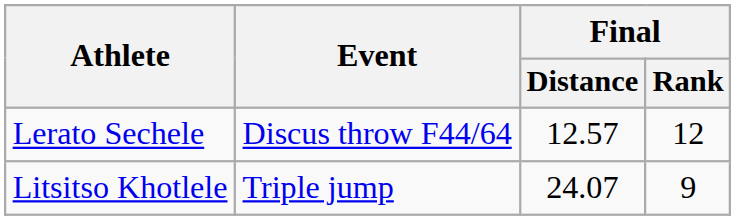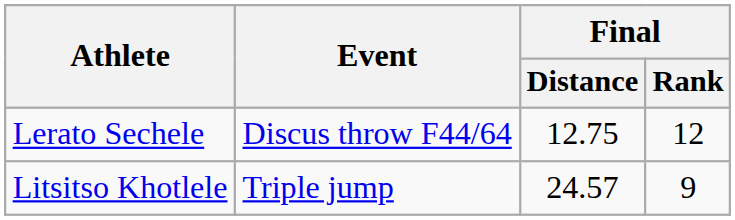 <table class="wikitable" style="font-size:90%; text-align:center">
 <tr>
 <th rowspan=2>Athlete</th>
 <th rowspan=2>Event</th>
 <th colspan=2>Final</th>
 </tr>
 <tr style="font-size:95%">
 <th>Distance</th>
 <th>Rank</th>
 </tr>
 <tr>
 <td align=left><a href='#'>Lerato Sechele</a></td>
 <td align=left><a href='#'>Discus throw F44/64</a></td>
-<td>12.57</td>
+<td>12.75</td>
 <td>12</td>
 </tr>
 <tr>
 <td align=left><a href='#'>Litsitso Khotlele</a></td>
 <td align=left rowspan=1><a href='#'>Triple jump</a></td>
-<td>24.07</td>
+<td>24.57</td>
 <td>9</td>
 </tr>
 </table>
